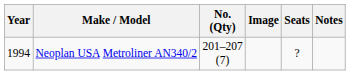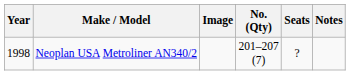 <table class="wikitable sortable" style="text-align:center;font-size:90%;">
 <tr>
 <th>Year</th>
 <th>Make / Model</th>
+<th class="unsortable">Image</th>
 <th>No.<br>(Qty)</th>
-<th class="unsortable">Image</th>
 <th>Seats</th>
 <th class="unsortable">Notes</th>
 </tr>
 <tr>
-<td>1994</td>
+<td>1998</td>
 <td><a href='#'>Neoplan USA</a> <a href='#'>Metroliner AN340/2</a></td>
+<td></td>
 <td>201–207<br>(7)</td>
-<td></td>
 <td>?</td>
 <td style="text-align:left;"></td>
 </tr>
 </table>
